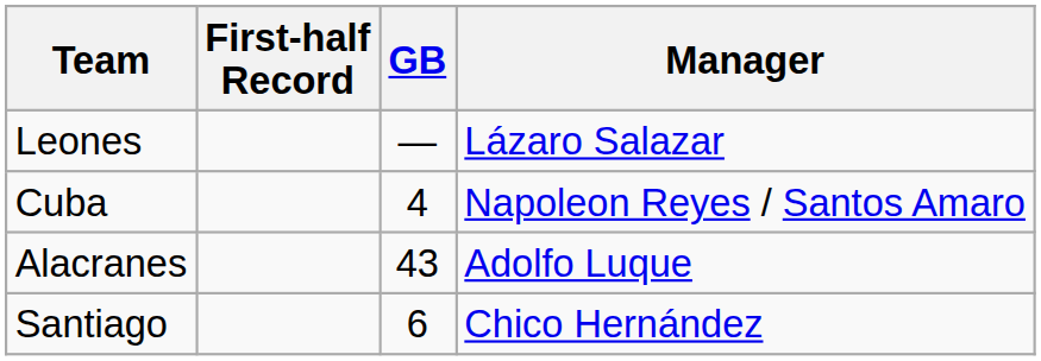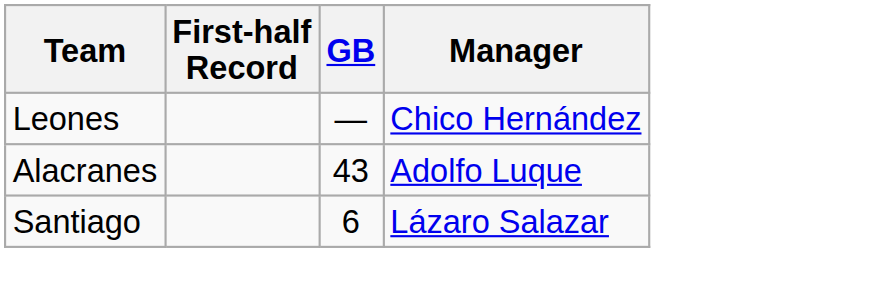 <table class="wikitable" style="text-align:left; font-size: 95%;">
 <tr>
 <th>Team</th>
 <th>First-half<br>Record</th>
 <th><a href='#'>GB</a></th>
 <th>Manager</th>
 </tr>
 <tr>
 <td>Leones</td>
 <td></td>
 <td align=center>—</td>
-<td><a href='#'>Lázaro Salazar</a></td>
-</tr>
-<tr>
-<td>Cuba</td>
-<td></td>
-<td align=center>4</td>
-<td><a href='#'>Napoleon Reyes</a> / <a href='#'>Santos Amaro</a></td>
+<td><a href='#'>Chico Hernández</a></td>
 </tr>
 <tr>
 <td>Alacranes</td>
 <td></td>
 <td align=center>43</td>
 <td><a href='#'>Adolfo Luque</a></td>
 </tr>
 <tr>
 <td>Santiago</td>
 <td></td>
 <td align=center>6</td>
-<td><a href='#'>Chico Hernández</a></td>
+<td><a href='#'>Lázaro Salazar</a></td>
 </tr>
 </table>
